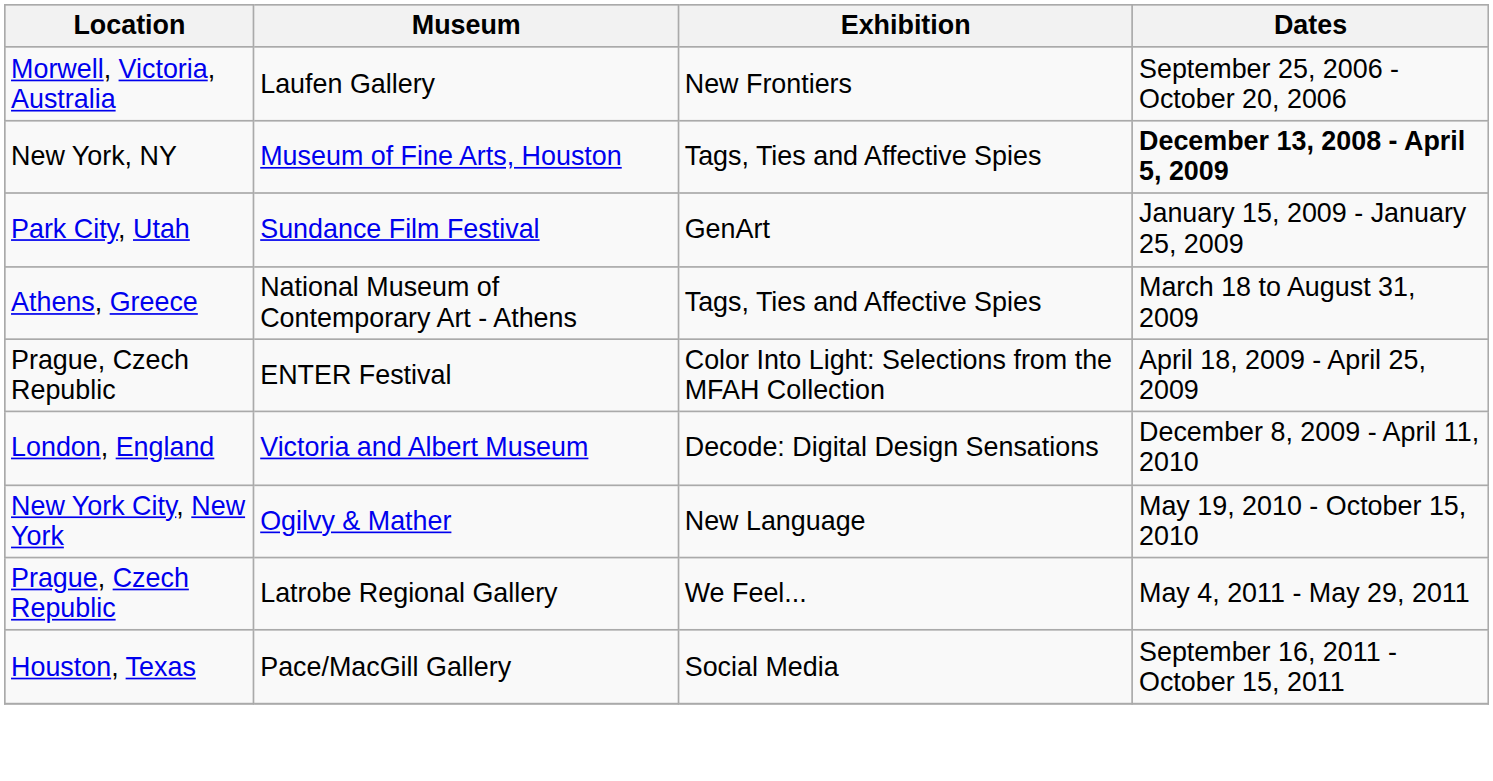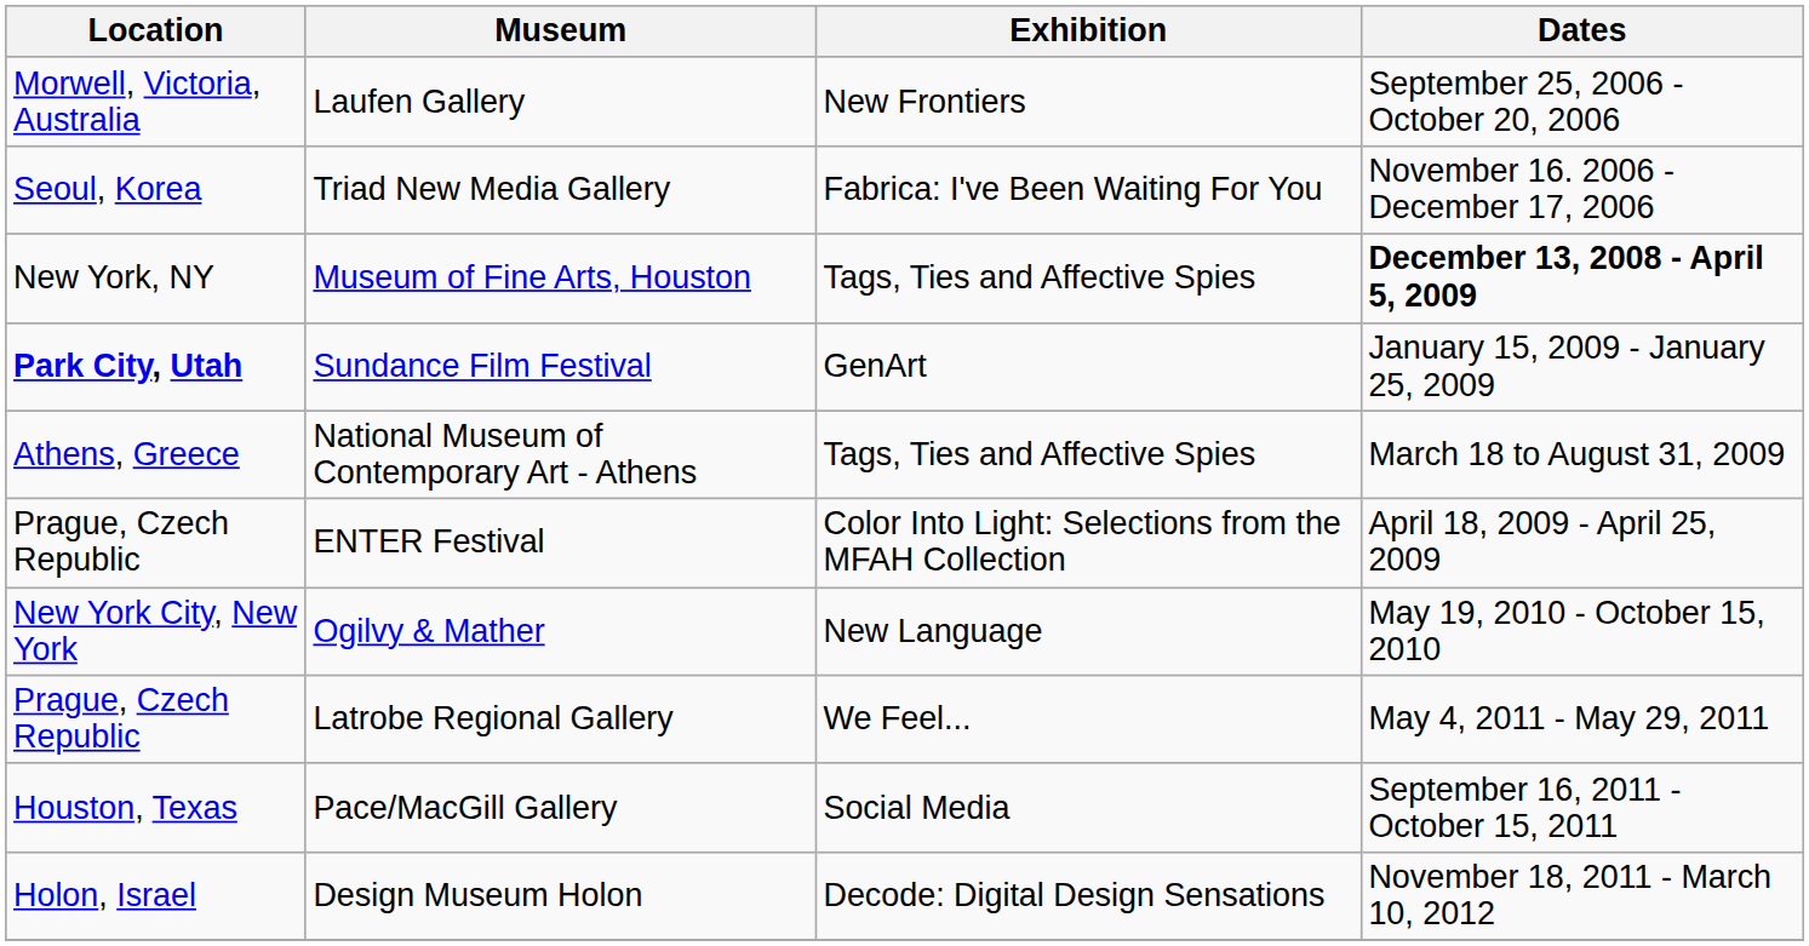 <table class="wikitable" style="margin: 1em auto 1em auto;">
 <tr>
 <th>Location</th>
 <th>Museum</th>
 <th>Exhibition</th>
 <th>Dates</th>
 </tr>
 <tr>
 <td><a href='#'>Morwell</a>, <a href='#'>Victoria</a>, <a href='#'>Australia</a></td>
 <td>Laufen Gallery</td>
 <td>New Frontiers</td>
 <td>September 25, 2006 - October 20, 2006</td>
 </tr>
 <tr>
+<td><a href='#'>Seoul</a>, <a href='#'>Korea</a></td>
+<td>Triad New Media Gallery</td>
+<td>Fabrica: I've Been Waiting For You</td>
+<td>November 16. 2006 - December 17, 2006</td>
+</tr>
+<tr>
 <td>New York, NY</td>
 <td><a href='#'>Museum of Fine Arts, Houston</a></td>
 <td>Tags, Ties and Affective Spies</td>
 <td><strong>December 13, 2008 - April 5, 2009</strong></td>
 </tr>
 <tr>
-<td><a href='#'>Park City</a>, <a href='#'>Utah</a></td>
+<td><strong><a href='#'>Park City</a>, <a href='#'>Utah</a></strong></td>
 <td><a href='#'>Sundance Film Festival</a></td>
 <td>GenArt</td>
 <td>January 15, 2009 - January 25, 2009</td>
 </tr>
 <tr>
 <td><a href='#'>Athens</a>, <a href='#'>Greece</a></td>
 <td>National Museum of Contemporary Art - Athens</td>
 <td>Tags, Ties and Affective Spies</td>
 <td>March 18 to August 31, 2009</td>
 </tr>
 <tr>
 <td>Prague, Czech Republic</td>
 <td>ENTER Festival</td>
 <td>Color Into Light: Selections from the MFAH Collection</td>
 <td>April 18, 2009 - April 25, 2009</td>
-</tr>
-<tr>
-<td><a href='#'>London</a>, <a href='#'>England</a></td>
-<td><a href='#'>Victoria and Albert Museum</a></td>
-<td>Decode: Digital Design Sensations</td>
-<td>December 8, 2009 - April 11, 2010</td>
 </tr>
 <tr>
 <td><a href='#'>New York City</a>, <a href='#'>New York</a></td>
 <td><a href='#'>Ogilvy & Mather</a></td>
 <td>New Language</td>
 <td>May 19, 2010 - October 15, 2010</td>
 </tr>
 <tr>
 <td><a href='#'>Prague</a>, <a href='#'>Czech Republic</a></td>
 <td>Latrobe Regional Gallery</td>
 <td>We Feel...</td>
 <td>May 4, 2011 - May 29, 2011</td>
 </tr>
 <tr>
 <td><a href='#'>Houston</a>, <a href='#'>Texas</a></td>
 <td>Pace/MacGill Gallery</td>
 <td>Social Media</td>
 <td>September 16, 2011 - October 15, 2011</td>
 </tr>
 <tr>
+<td><a href='#'>Holon</a>, <a href='#'>Israel</a></td>
+<td>Design Museum Holon</td>
+<td>Decode: Digital Design Sensations</td>
+<td>November 18, 2011 - March 10, 2012</td>
+</tr>
+<tr>
 </tr>
 </table>
